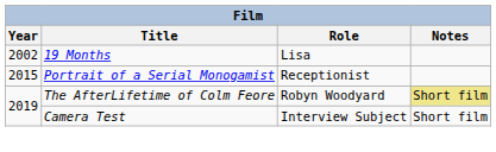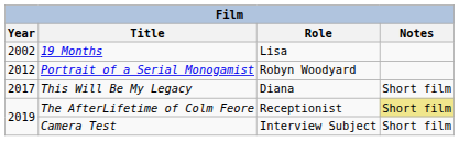 <table class="wikitable sortable">
 <tr>
 <th colspan=4 style="background:#B0C4DE;">Film</th>
 </tr>
 <tr>
 <th>Year</th>
 <th>Title</th>
 <th>Role</th>
 <th class="unsortable">Notes</th>
 </tr>
 <tr>
 <td>2002</td>
 <td><em><a href='#'>19 Months</a></em></td>
 <td>Lisa</td>
 </tr>
 <tr>
-<td>2015</td>
+<td>2012</td>
 <td><em><a href='#'>Portrait of a Serial Monogamist</a></em></td>
-<td>Receptionist</td>
+<td>Robyn Woodyard</td>
 <td></td>
+</tr>
+<tr>
+<td>2017</td>
+<td><em>This Will Be My Legacy</em></td>
+<td>Diana</td>
+<td>Short film</td>
 </tr>
 <tr>
 <td rowspan=2>2019</td>
 <td data-sort-value="AfterLifetime of Colm Feore, The"><em>The AfterLifetime of Colm Feore</em></td>
-<td>Robyn Woodyard</td>
+<td>Receptionist</td>
 <td style="background: khaki;">Short film</td>
 </tr>
 <tr>
 <td><em>Camera Test</em></td>
 <td>Interview Subject</td>
 <td>Short film</td>
 </tr>
 </table>
